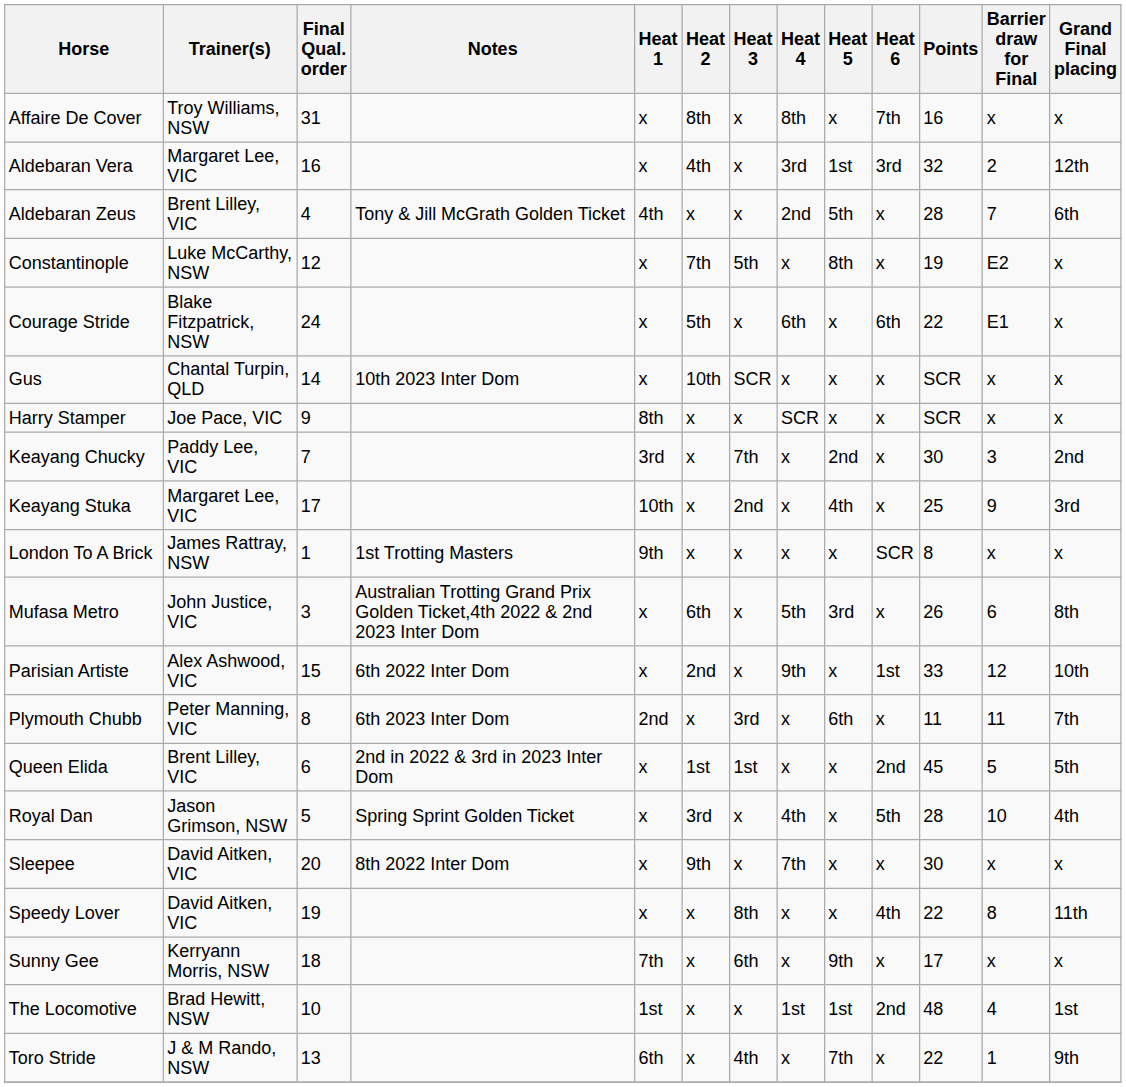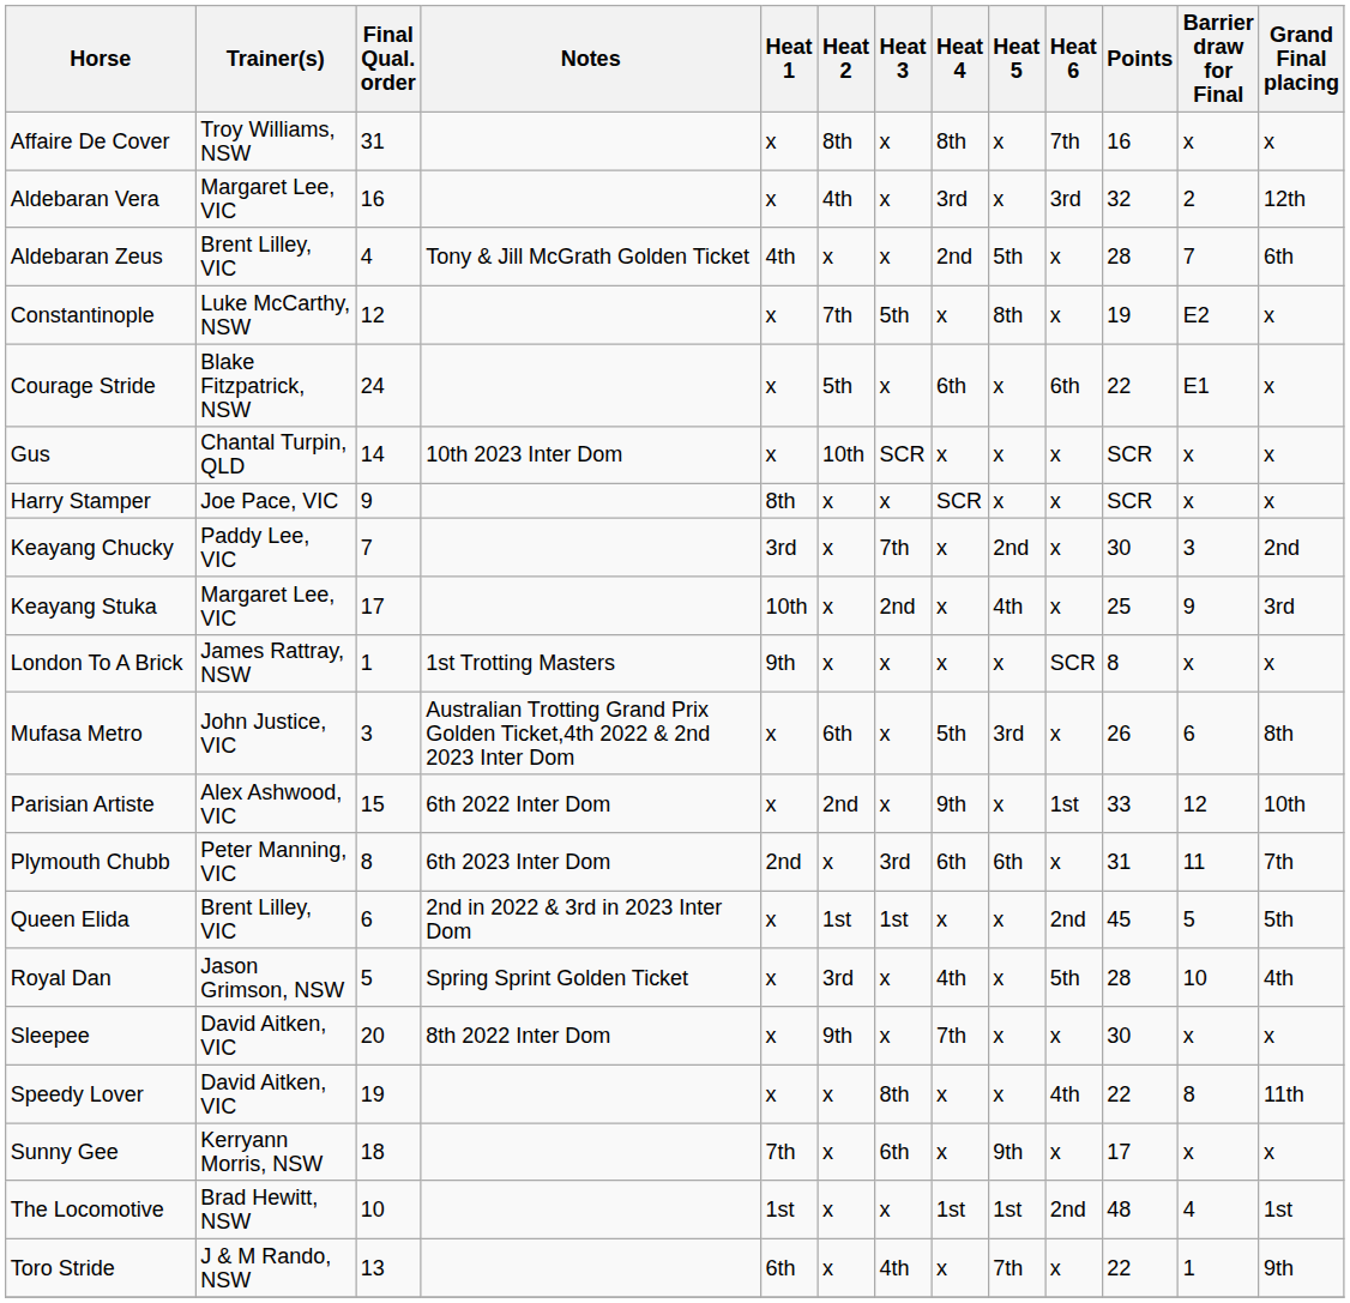 <table class="wikitable sortable" style="font-size:90%">
 <tr>
 <th width="120px">Horse <br></th>
 <th width="100px">Trainer(s)<br></th>
 <th width="25px">Final Qual. order<br></th>
 <th width="220px">Notes<br></th>
 <th width="25px">Heat 1<br></th>
 <th width="25px">Heat 2<br></th>
 <th width="25px">Heat 3<br></th>
 <th width="25px">Heat 4<br></th>
 <th width="25px">Heat 5<br></th>
 <th width="25px">Heat 6<br></th>
 <th width="25px">Points<br></th>
 <th width="25px">Barrier draw for Final<br></th>
 <th width="25px">Grand Final placing</th>
 </tr>
 <tr>
 <td>Affaire De Cover</td>
 <td>Troy Williams, NSW</td>
 <td>31</td>
 <td></td>
 <td>x</td>
 <td>8th</td>
 <td>x</td>
 <td>8th</td>
 <td>x</td>
 <td>7th</td>
 <td>16</td>
 <td>x</td>
 <td>x</td>
 </tr>
 <tr>
 <td>Aldebaran Vera</td>
 <td>Margaret Lee, VIC</td>
 <td>16</td>
 <td></td>
 <td>x</td>
 <td>4th</td>
 <td>x</td>
 <td>3rd</td>
-<td>1st</td>
+<td>x</td>
 <td>3rd</td>
 <td>32</td>
 <td>2</td>
 <td>12th</td>
 </tr>
 <tr>
 <td>Aldebaran Zeus</td>
 <td>Brent Lilley, VIC</td>
 <td>4</td>
 <td>Tony & Jill McGrath Golden Ticket</td>
 <td>4th</td>
 <td>x</td>
 <td>x</td>
 <td>2nd</td>
 <td>5th</td>
 <td>x</td>
 <td>28</td>
 <td>7</td>
 <td>6th</td>
 </tr>
 <tr>
 <td>Constantinople</td>
 <td>Luke McCarthy, NSW</td>
 <td>12</td>
 <td></td>
 <td>x</td>
 <td>7th</td>
 <td>5th</td>
 <td>x</td>
 <td>8th</td>
 <td>x</td>
 <td>19</td>
 <td>E2</td>
 <td>x</td>
 </tr>
 <tr>
 <td>Courage Stride</td>
 <td>Blake Fitzpatrick, NSW</td>
 <td>24</td>
 <td></td>
 <td>x</td>
 <td>5th</td>
 <td>x</td>
 <td>6th</td>
 <td>x</td>
 <td>6th</td>
 <td>22</td>
 <td>E1</td>
 <td>x</td>
 </tr>
 <tr>
 <td>Gus</td>
 <td>Chantal Turpin, QLD</td>
 <td>14</td>
 <td>10th 2023 Inter Dom</td>
 <td>x</td>
 <td>10th</td>
 <td>SCR</td>
 <td>x</td>
 <td>x</td>
 <td>x</td>
 <td>SCR</td>
 <td>x</td>
 <td>x</td>
 </tr>
 <tr>
 <td>Harry Stamper</td>
 <td>Joe Pace, VIC</td>
 <td>9</td>
 <td></td>
 <td>8th</td>
 <td>x</td>
 <td>x</td>
 <td>SCR</td>
 <td>x</td>
 <td>x</td>
 <td>SCR</td>
 <td>x</td>
 <td>x</td>
 </tr>
 <tr>
 <td>Keayang Chucky</td>
 <td>Paddy Lee, VIC</td>
 <td>7</td>
 <td></td>
 <td>3rd</td>
 <td>x</td>
 <td>7th</td>
 <td>x</td>
 <td>2nd</td>
 <td>x</td>
 <td>30</td>
 <td>3</td>
 <td>2nd</td>
 </tr>
 <tr>
 <td>Keayang Stuka</td>
 <td>Margaret Lee, VIC</td>
 <td>17</td>
 <td></td>
 <td>10th</td>
 <td>x</td>
 <td>2nd</td>
 <td>x</td>
 <td>4th</td>
 <td>x</td>
 <td>25</td>
 <td>9</td>
 <td>3rd</td>
 </tr>
 <tr>
 <td>London To A Brick</td>
 <td>James Rattray, NSW</td>
 <td>1</td>
 <td>1st Trotting Masters</td>
 <td>9th</td>
 <td>x</td>
 <td>x</td>
 <td>x</td>
 <td>x</td>
 <td>SCR</td>
 <td>8</td>
 <td>x</td>
 <td>x</td>
 </tr>
 <tr>
 <td>Mufasa Metro</td>
 <td>John Justice, VIC</td>
 <td>3</td>
 <td>Australian Trotting Grand Prix Golden Ticket,4th 2022 & 2nd 2023 Inter Dom</td>
 <td>x</td>
 <td>6th</td>
 <td>x</td>
 <td>5th</td>
 <td>3rd</td>
 <td>x</td>
 <td>26</td>
 <td>6</td>
 <td>8th</td>
 </tr>
 <tr>
 <td>Parisian Artiste</td>
 <td>Alex Ashwood, VIC</td>
 <td>15</td>
 <td>6th 2022 Inter Dom</td>
 <td>x</td>
 <td>2nd</td>
 <td>x</td>
 <td>9th</td>
 <td>x</td>
 <td>1st</td>
 <td>33</td>
 <td>12</td>
 <td>10th</td>
 </tr>
 <tr>
 <td>Plymouth Chubb</td>
 <td>Peter Manning, VIC</td>
 <td>8</td>
 <td>6th 2023 Inter Dom</td>
 <td>2nd</td>
 <td>x</td>
 <td>3rd</td>
-<td>x</td>
+<td>6th</td>
 <td>6th</td>
 <td>x</td>
-<td>11</td>
+<td>31</td>
 <td>11</td>
 <td>7th</td>
 </tr>
 <tr>
 <td>Queen Elida</td>
 <td>Brent Lilley, VIC</td>
 <td>6</td>
 <td>2nd in 2022 & 3rd in 2023 Inter Dom</td>
 <td>x</td>
 <td>1st</td>
 <td>1st</td>
 <td>x</td>
 <td>x</td>
 <td>2nd</td>
 <td>45</td>
 <td>5</td>
 <td>5th</td>
 </tr>
 <tr>
 <td>Royal Dan</td>
 <td>Jason Grimson, NSW</td>
 <td>5</td>
 <td>Spring Sprint Golden Ticket</td>
 <td>x</td>
 <td>3rd</td>
 <td>x</td>
 <td>4th</td>
 <td>x</td>
 <td>5th</td>
 <td>28</td>
 <td>10</td>
 <td>4th</td>
 </tr>
 <tr>
 <td>Sleepee</td>
 <td>David Aitken, VIC</td>
 <td>20</td>
 <td>8th 2022 Inter Dom</td>
 <td>x</td>
 <td>9th</td>
 <td>x</td>
 <td>7th</td>
 <td>x</td>
 <td>x</td>
 <td>30</td>
 <td>x</td>
 <td>x</td>
 </tr>
 <tr>
 <td>Speedy Lover</td>
 <td>David Aitken, VIC</td>
 <td>19</td>
 <td></td>
 <td>x</td>
 <td>x</td>
 <td>8th</td>
 <td>x</td>
 <td>x</td>
 <td>4th</td>
 <td>22</td>
 <td>8</td>
 <td>11th</td>
 </tr>
 <tr>
 <td>Sunny Gee</td>
 <td>Kerryann Morris, NSW</td>
 <td>18</td>
 <td></td>
 <td>7th</td>
 <td>x</td>
 <td>6th</td>
 <td>x</td>
 <td>9th</td>
 <td>x</td>
 <td>17</td>
 <td>x</td>
 <td>x</td>
 </tr>
 <tr>
 <td>The Locomotive</td>
 <td>Brad Hewitt, NSW</td>
 <td>10</td>
 <td></td>
 <td>1st</td>
 <td>x</td>
 <td>x</td>
 <td>1st</td>
 <td>1st</td>
 <td>2nd</td>
 <td>48</td>
 <td>4</td>
 <td>1st</td>
 </tr>
 <tr>
 <td>Toro Stride</td>
 <td>J & M Rando, NSW</td>
 <td>13</td>
 <td></td>
 <td>6th</td>
 <td>x</td>
 <td>4th</td>
 <td>x</td>
 <td>7th</td>
 <td>x</td>
 <td>22</td>
 <td>1</td>
 <td>9th</td>
 </tr>
 <tr>
 </tr>
 </table>
